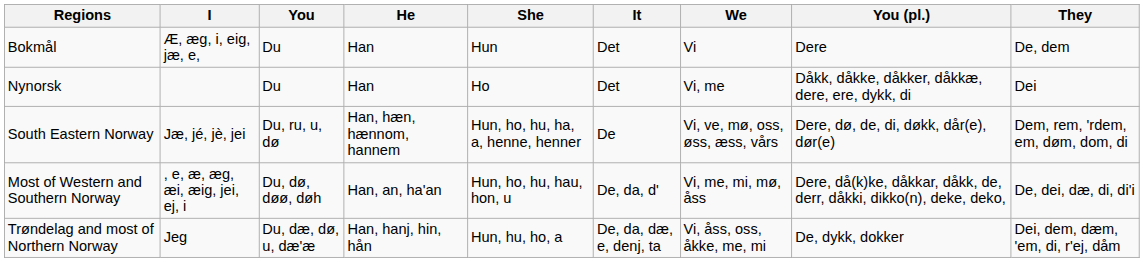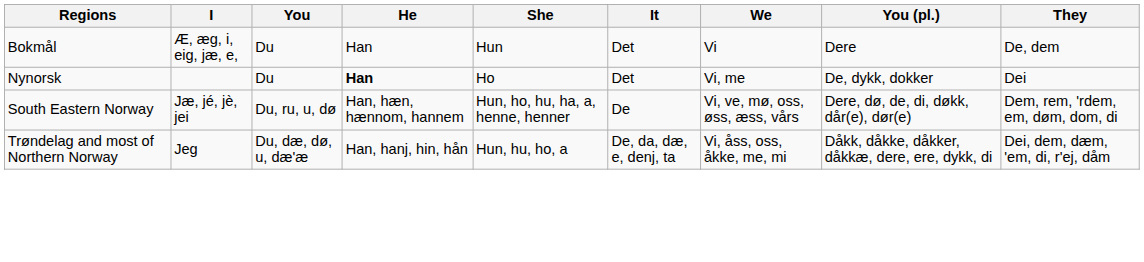 <table class="wikitable">
 <tr>
 <th>Regions</th>
 <th>I</th>
 <th>You</th>
 <th>He</th>
 <th>She</th>
 <th>It</th>
 <th>We</th>
 <th>You (pl.)</th>
 <th>They</th>
 </tr>
 <tr>
 <td>Bokmål</td>
 <td>Æ, æg, i, eig, jæ, e, </td>
 <td>Du</td>
 <td>Han</td>
 <td>Hun</td>
 <td>Det</td>
 <td>Vi</td>
 <td>Dere</td>
 <td>De, dem</td>
 </tr>
 <tr>
 <td>Nynorsk</td>
 <td></td>
 <td>Du</td>
-<td>Han</td>
+<td><strong>Han</strong></td>
 <td>Ho</td>
 <td>Det</td>
 <td>Vi, me</td>
-<td>Dåkk, dåkke, dåkker, dåkkæ, dere, ere, dykk, di</td>
+<td>De, dykk, dokker</td>
 <td>Dei</td>
 </tr>
 <tr>
 <td>South Eastern Norway</td>
 <td>Jæ, jé, jè, jei</td>
 <td>Du, ru, u, dø</td>
 <td>Han, hæn, hænnom, hannem</td>
 <td>Hun, ho, hu, ha, a, henne, henner</td>
 <td>De</td>
 <td>Vi, ve, mø, oss, øss, æss, vårs</td>
 <td>Dere, dø, de, di, døkk, dår(e), dør(e)</td>
 <td>Dem, rem, 'rdem, em, døm, dom, di</td>
 </tr>
 <tr>
-<td>Most of Western and Southern Norway</td>
-<td>, e, æ, æg, æi, æig, jei, ej, i</td>
-<td>Du, dø, døø, døh</td>
-<td>Han, an, ha'an</td>
-<td>Hun, ho, hu, hau, hon, u</td>
-<td>De, da, d'</td>
-<td>Vi, me, mi, mø, åss</td>
-<td>Dere, då(k)ke, dåkkar, dåkk, de, derr, dåkki, dikko(n), deke, deko,</td>
-<td>De, dei, dæ, di, di'i</td>
-</tr>
-<tr>
 <td>Trøndelag and most of Northern Norway</td>
 <td>Jeg</td>
 <td>Du, dæ, dø, u, dæ'æ</td>
 <td>Han, hanj, hin, hån</td>
 <td>Hun, hu, ho, a</td>
 <td>De, da, dæ, e, denj, ta</td>
 <td>Vi, åss, oss, åkke, me, mi</td>
-<td>De, dykk, dokker</td>
+<td>Dåkk, dåkke, dåkker, dåkkæ, dere, ere, dykk, di</td>
 <td>Dei, dem, dæm, 'em, di, r'ej, dåm</td>
 </tr>
 </table>
